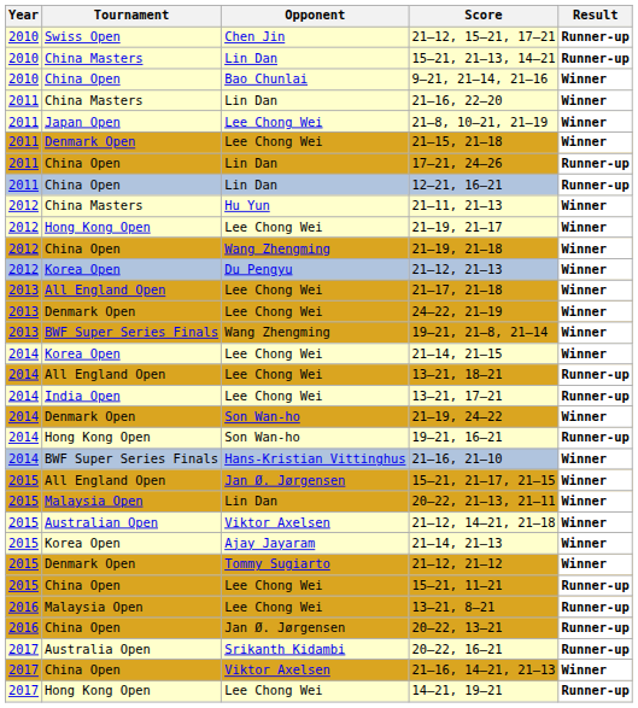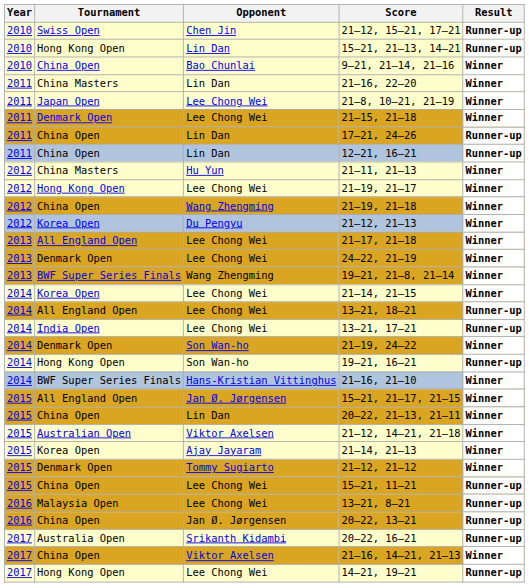 <table class="sortable wikitable" style="font-size: 90%">
 <tr>
 <th>Year</th>
 <th>Tournament</th>
 <th>Opponent</th>
 <th>Score</th>
 <th>Result</th>
 </tr>
 <tr style="background:#FFFFCC">
 <td align="center"><a href='#'>2010</a></td>
 <td align="left"><a href='#'>Swiss Open</a></td>
 <td align="left"> <a href='#'>Chen Jin</a></td>
 <td align="left">21–12, 15–21, 17–21</td>
 <td style="text-align:left; background:white"> <strong>Runner-up</strong></td>
 </tr>
 <tr style="background:#ffffcc">
 <td align="center"><a href='#'>2010</a></td>
-<td align="left"><a href='#'>China Masters</a></td>
+<td align="left">Hong Kong Open</td>
 <td align="left"> <a href='#'>Lin Dan</a></td>
 <td align="left">15–21, 21–13, 14–21</td>
 <td style="text-align:left; background:white"> <strong>Runner-up</strong></td>
 </tr>
 <tr style="background:#ffffcc">
 <td align="center"><a href='#'>2010</a></td>
 <td align="left"><a href='#'>China Open</a></td>
 <td align="left"> <a href='#'>Bao Chunlai</a></td>
 <td align="left">9–21, 21–14, 21–16</td>
 <td style="text-align:left; background:white"> <strong>Winner</strong></td>
 </tr>
 <tr style="background:#ffffcc">
 <td align="center"><a href='#'>2011</a></td>
 <td align="left">China Masters</td>
 <td align="left"> Lin Dan</td>
 <td align="left">21–16, 22–20</td>
 <td style="text-align:left; background:white"> <strong>Winner</strong></td>
 </tr>
 <tr style="background:#ffffcc">
 <td align="center"><a href='#'>2011</a></td>
 <td align="left"><a href='#'>Japan Open</a></td>
 <td align="left"> <a href='#'>Lee Chong Wei</a></td>
 <td align="left">21–8, 10–21, 21–19</td>
 <td style="text-align:left; background:white"> <strong>Winner</strong></td>
 </tr>
 <tr style="background:#daa520">
 <td align="center"><a href='#'>2011</a></td>
 <td align="left"><a href='#'>Denmark Open</a></td>
 <td align="left"> Lee Chong Wei</td>
 <td align="left">21–15, 21–18</td>
 <td style="text-align:left; background:white"> <strong>Winner</strong></td>
 </tr>
 <tr style="background:#daa520">
 <td align="center"><a href='#'>2011</a></td>
 <td align="left">China Open</td>
 <td align="left"> Lin Dan</td>
 <td align="left">17–21, 24–26</td>
 <td style="text-align:left; background:white"> <strong>Runner-up</strong></td>
 </tr>
 <tr style="background:#b0c4de">
 <td align="center"><a href='#'>2011</a></td>
 <td align="left">China Open</td>
 <td align="left"> Lin Dan</td>
 <td align="left">12–21, 16–21</td>
 <td style="text-align:left; background:white"> <strong>Runner-up</strong></td>
 </tr>
 <tr style="background:#ffffcc">
 <td align="center"><a href='#'>2012</a></td>
 <td align="left">China Masters</td>
 <td align="left"> <a href='#'>Hu Yun</a></td>
 <td align="left">21–11, 21–13</td>
 <td style="text-align:left; background:white"> <strong>Winner</strong></td>
 </tr>
 <tr style="background:#ffffcc">
 <td align="center"><a href='#'>2012</a></td>
 <td align="left"><a href='#'>Hong Kong Open</a></td>
 <td align="left"> Lee Chong Wei</td>
 <td align="left">21–19, 21–17</td>
 <td style="text-align:left; background:white"> <strong>Winner</strong></td>
 </tr>
 <tr style="background:#daa520">
 <td align="center"><a href='#'>2012</a></td>
 <td align="left">China Open</td>
 <td align="left"> <a href='#'>Wang Zhengming</a></td>
 <td align="left">21–19, 21–18</td>
 <td style="text-align:left; background:white"> <strong>Winner</strong></td>
 </tr>
 <tr style="background:#b0c4de">
 <td align="center"><a href='#'>2012</a></td>
 <td align="left"><a href='#'>Korea Open</a></td>
 <td align="left"> <a href='#'>Du Pengyu</a></td>
 <td align="left">21–12, 21–13</td>
 <td style="text-align:left; background:white"> <strong>Winner</strong></td>
 </tr>
 <tr style="background:#daa520">
 <td align="center"><a href='#'>2013</a></td>
 <td align="left"><a href='#'>All England Open</a></td>
 <td align="left"> Lee Chong Wei</td>
 <td align="left">21–17, 21–18</td>
 <td style="text-align:left; background:white"> <strong>Winner</strong></td>
 </tr>
 <tr style="background:#daa520">
 <td align="center"><a href='#'>2013</a></td>
 <td align="left">Denmark Open</td>
 <td align="left"> Lee Chong Wei</td>
 <td align="left">24–22, 21–19</td>
 <td style="text-align:left; background:white"> <strong>Winner</strong></td>
 </tr>
 <tr style="background:#daa520">
 <td align="center"><a href='#'>2013</a></td>
 <td align="left"><a href='#'>BWF Super Series Finals</a></td>
 <td align="left"> Wang Zhengming</td>
 <td align="left">19–21, 21–8, 21–14</td>
 <td style="text-align:left; background:white"> <strong>Winner</strong></td>
 </tr>
 <tr style="background:#ffffcc">
 <td align="center"><a href='#'>2014</a></td>
 <td align="left"><a href='#'>Korea Open</a></td>
 <td align="left"> Lee Chong Wei</td>
 <td align="left">21–14, 21–15</td>
 <td style="text-align:left; background:white"> <strong>Winner</strong></td>
 </tr>
 <tr style="background:#daa520">
 <td align="center"><a href='#'>2014</a></td>
 <td align="left">All England Open</td>
 <td align="left"> Lee Chong Wei</td>
 <td align="left">13–21, 18–21</td>
 <td style="text-align:left; background:white"> <strong>Runner-up</strong></td>
 </tr>
 <tr style="background:#ffffcc">
 <td align="center"><a href='#'>2014</a></td>
 <td align="left"><a href='#'>India Open</a></td>
 <td align="left"> Lee Chong Wei</td>
 <td align="left">13–21, 17–21</td>
 <td style="text-align:left; background:white"> <strong>Runner-up</strong></td>
 </tr>
 <tr style="background:#daa520">
 <td align="center"><a href='#'>2014</a></td>
 <td align="left">Denmark Open</td>
 <td align="left"> <a href='#'>Son Wan-ho</a></td>
 <td align="left">21–19, 24–22</td>
 <td style="text-align:left; background:white"> <strong>Winner</strong></td>
 </tr>
 <tr style="background:#ffffcc">
 <td align="center"><a href='#'>2014</a></td>
 <td align="left">Hong Kong Open</td>
 <td align="left"> Son Wan-ho</td>
 <td align="left">19–21, 16–21</td>
 <td style="text-align:left; background:white"> <strong>Runner-up</strong></td>
 </tr>
 <tr style="background:#b0c4de">
 <td align="center"><a href='#'>2014</a></td>
 <td align="left">BWF Super Series Finals</td>
 <td align="left"> <a href='#'>Hans-Kristian Vittinghus</a></td>
 <td align="left">21–16, 21–10</td>
 <td style="text-align:left; background:white"> <strong>Winner</strong></td>
 </tr>
 <tr style="background:#daa520">
 <td align="center"><a href='#'>2015</a></td>
 <td align="left">All England Open</td>
 <td align="left"> <a href='#'>Jan Ø. Jørgensen</a></td>
 <td align="left">15–21, 21–17, 21–15</td>
 <td style="text-align:left; background:white"> <strong>Winner</strong></td>
 </tr>
 <tr style="background:#daa520">
 <td align="center"><a href='#'>2015</a></td>
-<td align="left"><a href='#'>Malaysia Open</a></td>
+<td align="left">China Open</td>
 <td align="left"> Lin Dan</td>
 <td align="left">20–22, 21–13, 21–11</td>
 <td style="text-align:left; background:white"> <strong>Winner</strong></td>
 </tr>
 <tr style="background:#ffffcc">
 <td align="center"><a href='#'>2015</a></td>
 <td align="left"><a href='#'>Australian Open</a></td>
 <td align="left"> <a href='#'>Viktor Axelsen</a></td>
 <td align="left">21–12, 14–21, 21–18</td>
 <td style="text-align:left; background:white"> <strong>Winner</strong></td>
 </tr>
 <tr style="background:#ffffcc">
 <td align="center"><a href='#'>2015</a></td>
 <td align="left">Korea Open</td>
 <td align="left"> <a href='#'>Ajay Jayaram</a></td>
 <td align="left">21–14, 21–13</td>
 <td style="text-align:left; background:white"> <strong>Winner</strong></td>
 </tr>
 <tr style="background:#daa520">
 <td align="center"><a href='#'>2015</a></td>
 <td align="left">Denmark Open</td>
 <td align="left"> <a href='#'>Tommy Sugiarto</a></td>
 <td align="left">21–12, 21–12</td>
 <td style="text-align:left; background:white"> <strong>Winner</strong></td>
 </tr>
 <tr style="background:#daa520">
 <td align="center"><a href='#'>2015</a></td>
 <td align="left">China Open</td>
 <td align="left"> Lee Chong Wei</td>
 <td align="left">15–21, 11–21</td>
 <td style="text-align:left; background:white"> <strong>Runner-up</strong></td>
 </tr>
 <tr style="background:#daa520">
 <td align="center"><a href='#'>2016</a></td>
 <td align="left">Malaysia Open</td>
 <td align="left"> Lee Chong Wei</td>
 <td align="left">13–21, 8–21</td>
 <td style="text-align:left; background:white"> <strong>Runner-up</strong></td>
 </tr>
 <tr style="background:#daa520">
 <td align="center"><a href='#'>2016</a></td>
 <td align="left">China Open</td>
 <td align="left"> Jan Ø. Jørgensen</td>
 <td align="left">20–22, 13–21</td>
 <td style="text-align:left; background:white"> <strong>Runner-up</strong></td>
 </tr>
 <tr style="background:#ffffcc">
 <td align="center"><a href='#'>2017</a></td>
 <td align="left">Australia Open</td>
 <td align="left"> <a href='#'>Srikanth Kidambi</a></td>
 <td align="left">20–22, 16–21</td>
 <td style="text-align:left; background:white"> <strong>Runner-up</strong></td>
 </tr>
 <tr style="background:#daa520">
 <td align="center"><a href='#'>2017</a></td>
 <td align="left">China Open</td>
 <td align="left"> <a href='#'>Viktor Axelsen</a></td>
 <td align="left">21–16, 14–21, 21–13</td>
 <td style="text-align:left; background:white"> <strong>Winner</strong></td>
 </tr>
 <tr style="background:#ffffcc">
 <td align="center"><a href='#'>2017</a></td>
 <td align="left">Hong Kong Open</td>
 <td align="left"> Lee Chong Wei</td>
 <td align="left">14–21, 19–21</td>
 <td style="text-align:left; background:white"> <strong>Runner-up</strong></td>
 </tr>
 </table>
